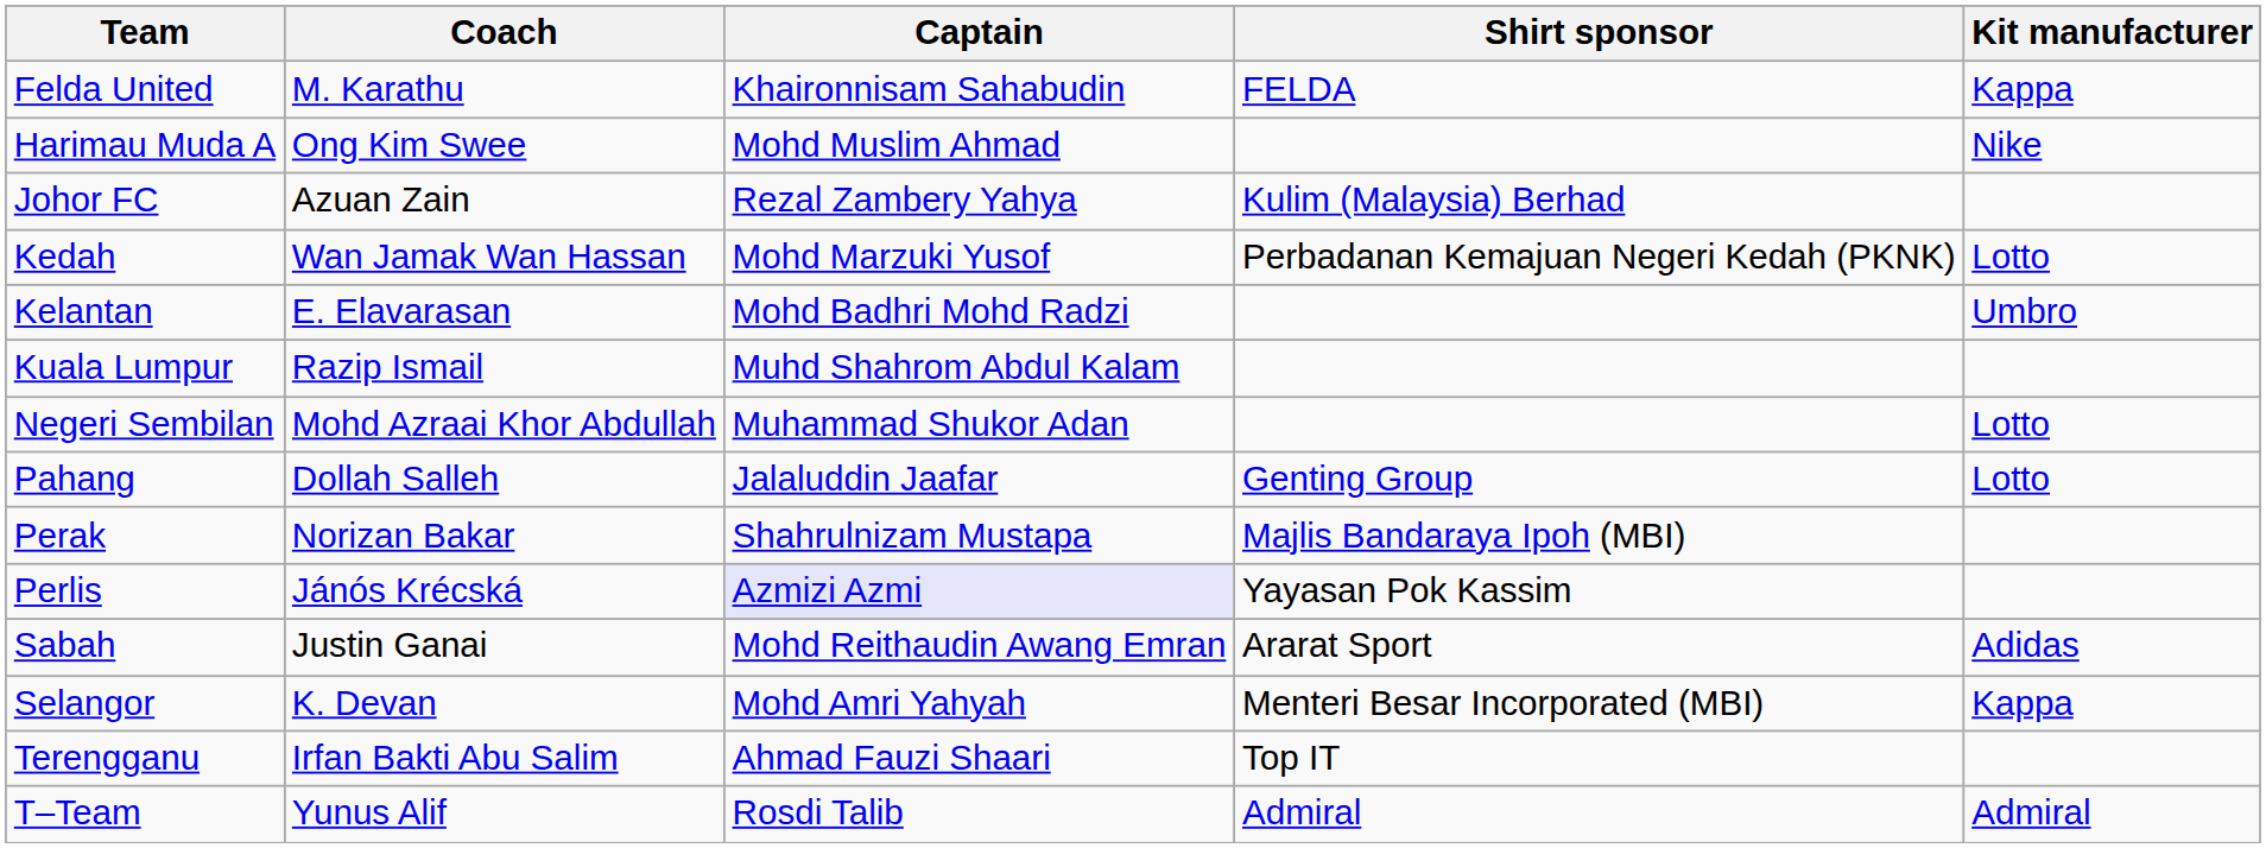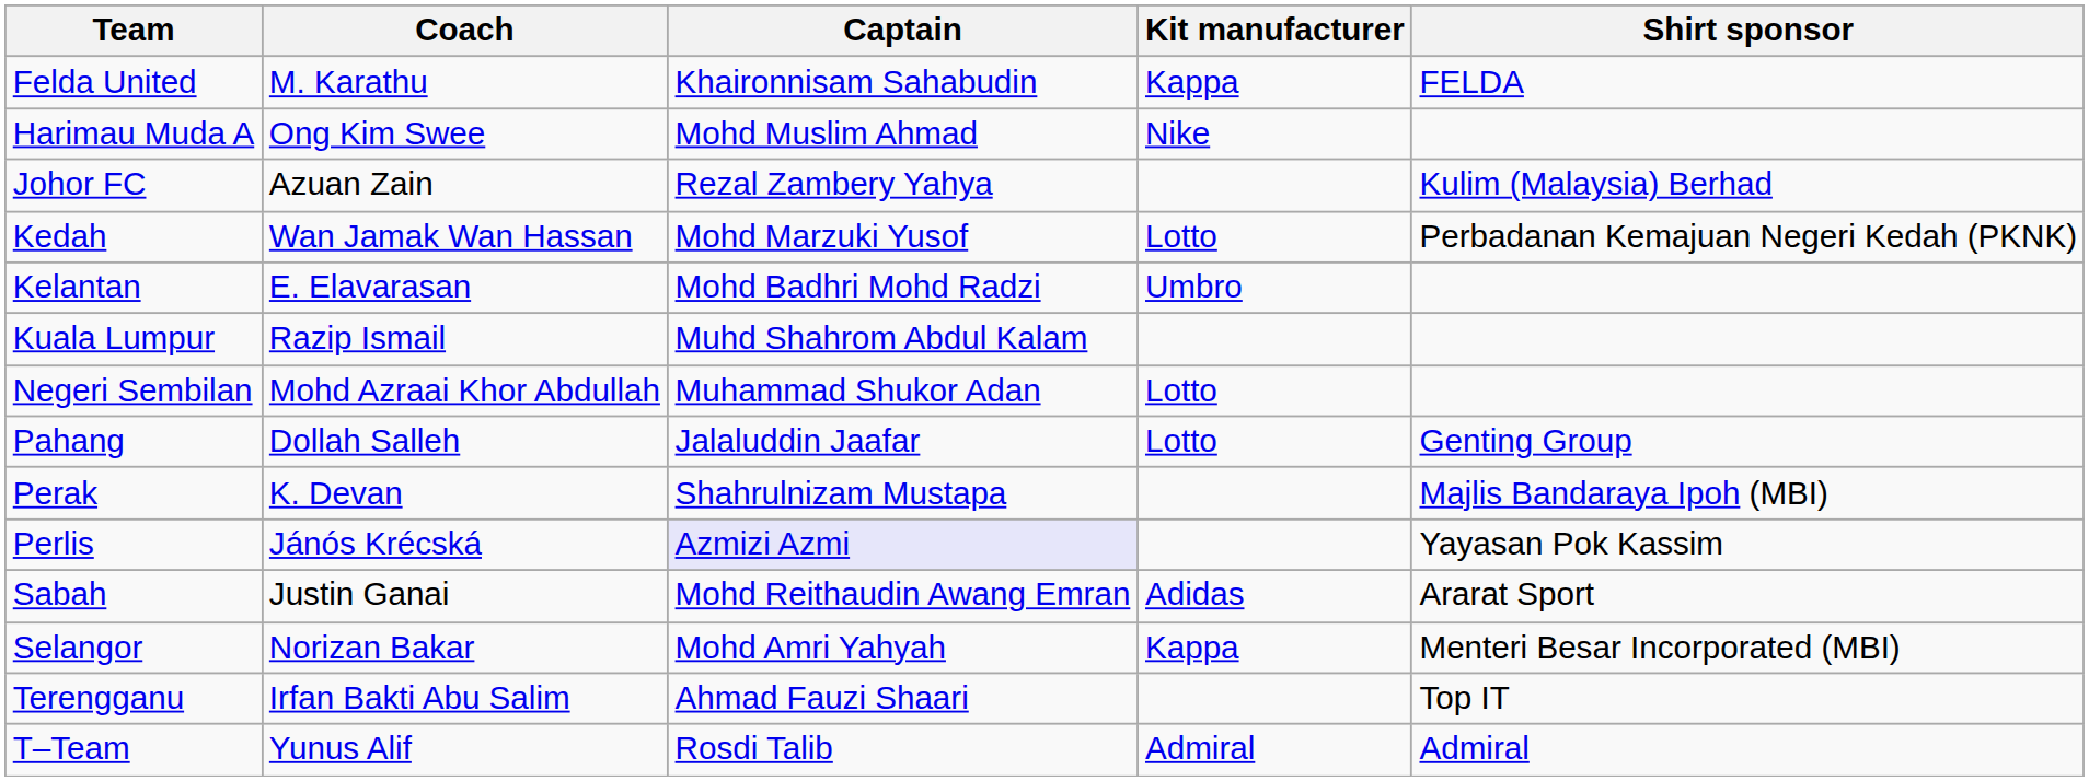 <table class="wikitable sortable" style="text-align: left;">
 <tr>
 <th>Team</th>
 <th>Coach</th>
 <th>Captain</th>
+<th>Kit manufacturer</th>
 <th>Shirt sponsor</th>
-<th>Kit manufacturer</th>
 </tr>
 <tr>
 <td><a href='#'>Felda United</a></td>
 <td> <a href='#'>M. Karathu</a></td>
 <td> <a href='#'>Khaironnisam Sahabudin</a></td>
+<td><a href='#'>Kappa</a></td>
 <td><a href='#'>FELDA</a></td>
-<td><a href='#'>Kappa</a></td>
 </tr>
 <tr>
 <td><a href='#'>Harimau Muda A</a></td>
 <td> <a href='#'>Ong Kim Swee</a></td>
 <td> <a href='#'>Mohd Muslim Ahmad</a></td>
+<td><a href='#'>Nike</a></td>
 <td></td>
-<td><a href='#'>Nike</a></td>
 </tr>
 <tr>
 <td><a href='#'>Johor FC</a></td>
 <td> Azuan Zain</td>
 <td> <a href='#'>Rezal Zambery Yahya</a></td>
+<td></td>
 <td><a href='#'>Kulim (Malaysia) Berhad</a></td>
-<td></td>
 </tr>
 <tr>
 <td><a href='#'>Kedah</a></td>
 <td> <a href='#'>Wan Jamak Wan Hassan</a></td>
 <td> <a href='#'>Mohd Marzuki Yusof</a></td>
+<td><a href='#'>Lotto</a></td>
 <td>Perbadanan Kemajuan Negeri Kedah (PKNK)</td>
-<td><a href='#'>Lotto</a></td>
 </tr>
 <tr>
 <td><a href='#'>Kelantan</a></td>
 <td> <a href='#'>E. Elavarasan</a></td>
 <td> <a href='#'>Mohd Badhri Mohd Radzi</a></td>
+<td><a href='#'>Umbro</a></td>
 <td></td>
-<td><a href='#'>Umbro</a></td>
 </tr>
 <tr>
 <td><a href='#'>Kuala Lumpur</a></td>
 <td> <a href='#'>Razip Ismail</a></td>
 <td> <a href='#'>Muhd Shahrom Abdul Kalam</a></td>
 <td></td>
 <td></td>
 </tr>
 <tr>
 <td><a href='#'>Negeri Sembilan</a></td>
 <td> <a href='#'>Mohd Azraai Khor Abdullah</a></td>
 <td> <a href='#'>Muhammad Shukor Adan</a></td>
+<td><a href='#'>Lotto</a></td>
 <td></td>
-<td><a href='#'>Lotto</a></td>
 </tr>
 <tr>
 <td><a href='#'>Pahang</a></td>
 <td> <a href='#'>Dollah Salleh</a></td>
 <td> <a href='#'>Jalaluddin Jaafar</a></td>
+<td><a href='#'>Lotto</a></td>
 <td><a href='#'>Genting Group</a></td>
-<td><a href='#'>Lotto</a></td>
 </tr>
 <tr>
 <td><a href='#'>Perak</a></td>
-<td> <a href='#'>Norizan Bakar</a></td>
+<td> <a href='#'>K. Devan</a></td>
 <td> <a href='#'>Shahrulnizam Mustapa</a></td>
+<td> </td>
 <td><a href='#'>Majlis Bandaraya Ipoh</a> (MBI)</td>
-<td> </td>
 </tr>
 <tr>
 <td><a href='#'>Perlis</a></td>
 <td> <a href='#'>Jánós Krécská</a></td>
 <td style="background: lavender;"> <a href='#'>Azmizi Azmi</a></td>
+<td></td>
 <td>Yayasan Pok Kassim</td>
-<td></td>
 </tr>
 <tr>
 <td><a href='#'>Sabah</a></td>
 <td> Justin Ganai</td>
 <td> <a href='#'>Mohd Reithaudin Awang Emran</a></td>
+<td><a href='#'>Adidas</a></td>
 <td>Ararat Sport</td>
-<td><a href='#'>Adidas</a></td>
 </tr>
 <tr>
 <td><a href='#'>Selangor</a></td>
-<td> <a href='#'>K. Devan</a></td>
+<td> <a href='#'>Norizan Bakar</a></td>
 <td> <a href='#'>Mohd Amri Yahyah</a></td>
+<td><a href='#'>Kappa</a></td>
 <td>Menteri Besar Incorporated (MBI)</td>
-<td><a href='#'>Kappa</a></td>
 </tr>
 <tr>
 <td><a href='#'>Terengganu</a></td>
 <td> <a href='#'>Irfan Bakti Abu Salim</a></td>
 <td> <a href='#'>Ahmad Fauzi Shaari</a></td>
+<td> </td>
 <td>Top IT</td>
-<td> </td>
 </tr>
 <tr>
 <td><a href='#'>T–Team</a></td>
 <td> <a href='#'>Yunus Alif</a></td>
 <td> <a href='#'>Rosdi Talib</a></td>
 <td><a href='#'>Admiral</a></td>
 <td><a href='#'>Admiral</a></td>
 </tr>
 </table>
